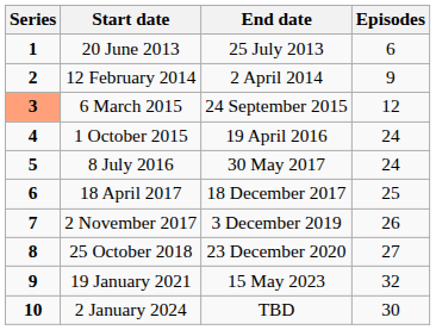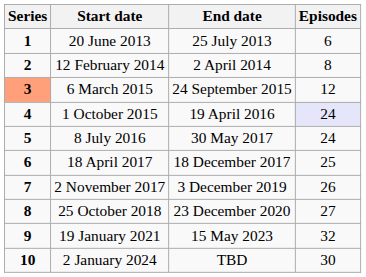 <table class="wikitable" style="text-align:center;">
 <tr>
 <th>Series</th>
 <th>Start date</th>
 <th>End date</th>
 <th>Episodes</th>
 </tr>
 <tr>
 <td><strong>1</strong></td>
 <td>20 June 2013</td>
 <td>25 July 2013</td>
 <td>6</td>
 </tr>
 <tr>
 <td><strong>2</strong></td>
 <td>12 February 2014</td>
 <td>2 April 2014</td>
-<td>9</td>
+<td>8</td>
 </tr>
 <tr>
 <td style="background: lightsalmon;"><strong>3</strong></td>
 <td>6 March 2015</td>
 <td>24 September 2015</td>
 <td>12</td>
 </tr>
 <tr>
 <td><strong>4</strong></td>
 <td>1 October 2015</td>
 <td>19 April 2016</td>
-<td>24</td>
+<td style="background: lavender;">24</td>
 </tr>
 <tr>
 <td><strong>5</strong></td>
 <td>8 July 2016</td>
 <td>30 May 2017</td>
 <td>24</td>
 </tr>
 <tr>
 <td><strong>6</strong></td>
 <td>18 April 2017</td>
 <td>18 December 2017</td>
 <td>25</td>
 </tr>
 <tr>
 <td><strong>7</strong></td>
 <td>2 November 2017</td>
 <td>3 December 2019</td>
 <td>26</td>
 </tr>
 <tr>
 <td><strong>8</strong></td>
 <td>25 October 2018</td>
 <td>23 December 2020</td>
 <td>27</td>
 </tr>
 <tr>
 <td><strong>9</strong></td>
 <td>19 January 2021</td>
 <td>15 May 2023</td>
 <td>32</td>
 </tr>
 <tr>
 <td><strong>10</strong></td>
 <td>2 January 2024</td>
 <td>TBD</td>
 <td>30</td>
 </tr>
 </table>
